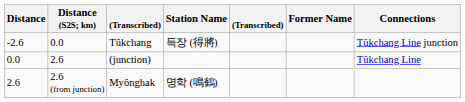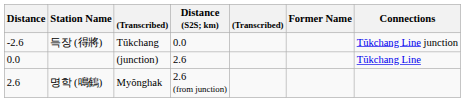 <table class="wikitable">
 <tr>
 <th>Distance<br><small></small></th>
+<th>Station Name<br><small></small></th>
+<th><br><small>(Transcribed)</small></th>
 <th>Distance<br><small>(S2S; km)</small></th>
-<th><br><small>(Transcribed)</small></th>
-<th>Station Name<br><small></small></th>
 <th><br><small>(Transcribed)</small></th>
 <th>Former Name<br><small></small></th>
 <th>Connections</th>
 </tr>
 <tr>
 <td>-2.6</td>
+<td>득장 (得將)</td>
+<td>Tŭkchang</td>
 <td>0.0</td>
-<td>Tŭkchang</td>
-<td>득장 (得將)</td>
 <td></td>
 <td></td>
 <td><a href='#'>Tŭkchang Line</a> junction</td>
 </tr>
 <tr>
 <td>0.0</td>
+<td></td>
+<td>(junction)</td>
 <td>2.6</td>
-<td>(junction)</td>
-<td></td>
 <td></td>
 <td></td>
 <td><a href='#'>Tŭkchang Line</a></td>
 </tr>
 <tr>
 <td>2.6</td>
+<td>명학 (鳴鶴)</td>
+<td>Myŏnghak</td>
 <td>2.6<br><small>(from junction)</small></td>
-<td>Myŏnghak</td>
-<td>명학 (鳴鶴)</td>
 <td></td>
 <td></td>
 <td></td>
 </tr>
 </table>
